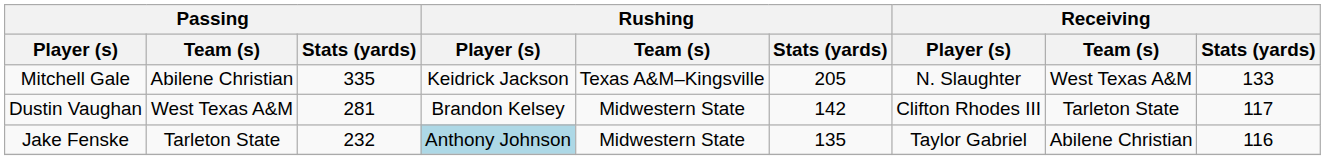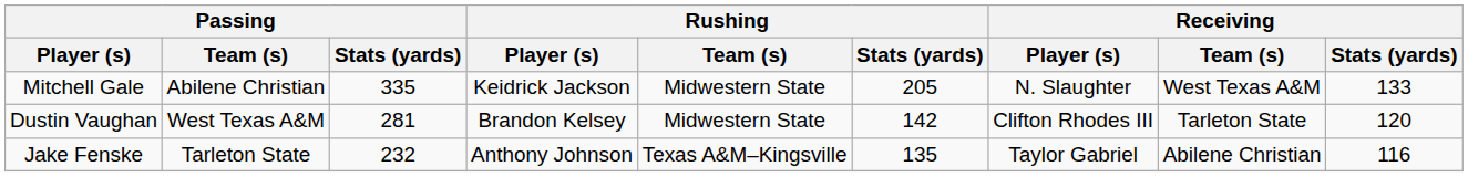 <table class="wikitable sortable" style="text-align: center;">
 <tr>
 <th colspan="3">Passing</th>
 <th colspan="3">Rushing</th>
 <th colspan="3">Receiving</th>
 </tr>
 <tr>
 <th>Player (s)</th>
 <th>Team (s)</th>
 <th>Stats (yards)</th>
 <th>Player (s)</th>
 <th>Team (s)</th>
 <th>Stats (yards)</th>
 <th>Player (s)</th>
 <th>Team (s)</th>
 <th>Stats (yards)</th>
 </tr>
 <tr>
 <td>Mitchell Gale</td>
 <td style=>Abilene Christian</td>
 <td>335</td>
 <td>Keidrick Jackson</td>
-<td style=>Texas A&M–Kingsville</td>
+<td style=>Midwestern State</td>
 <td>205</td>
 <td>N. Slaughter</td>
 <td style=>West Texas A&M</td>
 <td>133</td>
 </tr>
 <tr>
 <td>Dustin Vaughan</td>
 <td style=>West Texas A&M</td>
 <td>281</td>
 <td>Brandon Kelsey</td>
 <td style=>Midwestern State</td>
 <td>142</td>
 <td>Clifton Rhodes III</td>
 <td style=>Tarleton State</td>
-<td>117</td>
+<td>120</td>
 </tr>
 <tr>
 <td>Jake Fenske</td>
 <td style=>Tarleton State</td>
 <td>232</td>
-<td style="background: lightblue;">Anthony Johnson</td>
-<td style=>Midwestern State</td>
+<td>Anthony Johnson</td>
+<td style=>Texas A&M–Kingsville</td>
 <td>135</td>
 <td>Taylor Gabriel</td>
 <td style=>Abilene Christian</td>
 <td>116</td>
 </tr>
 <tr>
 </tr>
 </table>
